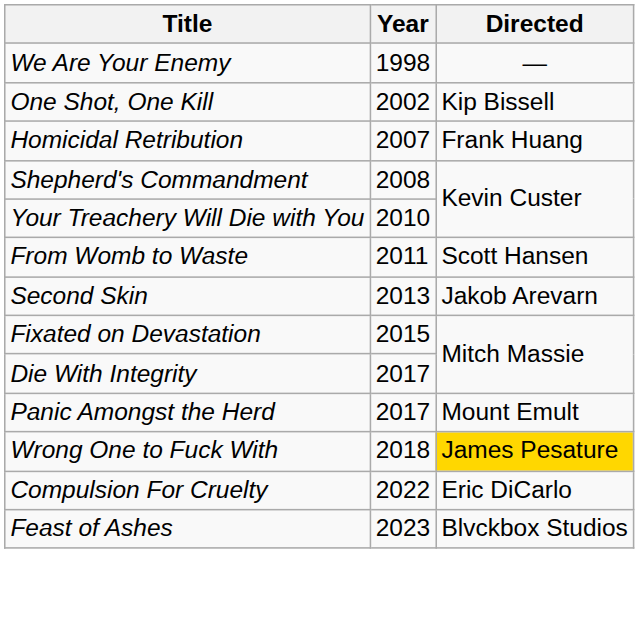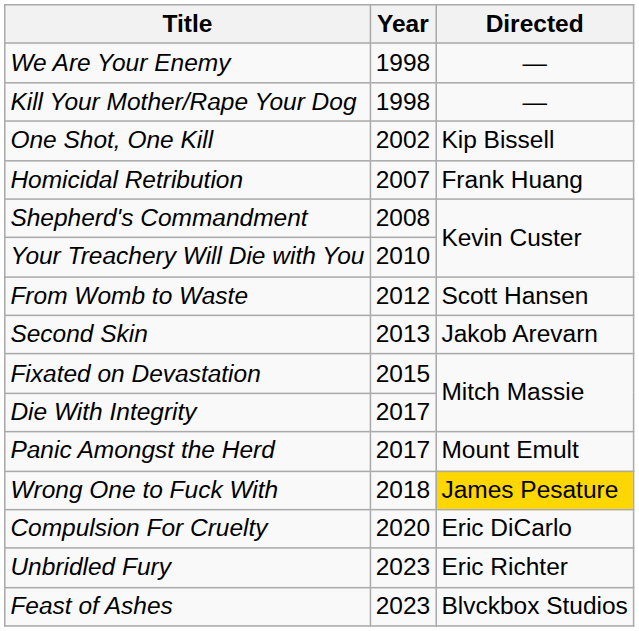 <table class="wikitable">
 <tr>
 <th>Title</th>
 <th>Year</th>
 <th>Directed</th>
 </tr>
 <tr>
 <td><em>We Are Your Enemy</em></td>
+<td>1998</td>
+<td style="text-align:center;">—</td>
+</tr>
+<tr>
+<td><em>Kill Your Mother/Rape Your Dog</em></td>
 <td>1998</td>
 <td style="text-align:center;">—</td>
 </tr>
 <tr>
 <td><em>One Shot, One Kill</em></td>
 <td>2002</td>
 <td>Kip Bissell</td>
 </tr>
 <tr>
 <td><em>Homicidal Retribution</em></td>
 <td>2007</td>
 <td>Frank Huang</td>
 </tr>
 <tr>
 <td><em>Shepherd's Commandment</em></td>
 <td>2008</td>
 <td rowspan=2>Kevin Custer</td>
 </tr>
 <tr>
 <td><em>Your Treachery Will Die with You</em></td>
 <td>2010</td>
 </tr>
 <tr>
 <td><em>From Womb to Waste</em></td>
-<td>2011</td>
+<td>2012</td>
 <td>Scott Hansen</td>
 </tr>
 <tr>
 <td><em>Second Skin</em></td>
 <td>2013</td>
 <td>Jakob Arevarn</td>
 </tr>
 <tr>
 <td><em>Fixated on Devastation</em></td>
 <td>2015</td>
 <td rowspan=2>Mitch Massie</td>
 </tr>
 <tr>
 <td><em>Die With Integrity</em></td>
 <td>2017</td>
 </tr>
 <tr>
 <td><em>Panic Amongst the Herd</em></td>
 <td>2017</td>
 <td>Mount Emult</td>
 </tr>
 <tr>
 <td><em>Wrong One to Fuck With</em></td>
 <td>2018</td>
 <td style="background: gold;">James Pesature</td>
 </tr>
 <tr>
 <td><em>Compulsion For Cruelty</em></td>
-<td>2022</td>
+<td>2020</td>
 <td>Eric DiCarlo</td>
+</tr>
+<tr>
+<td><em>Unbridled Fury</em></td>
+<td>2023</td>
+<td>Eric Richter</td>
 </tr>
 <tr>
 <td><em>Feast of Ashes</em></td>
 <td>2023</td>
 <td>Blvckbox Studios</td>
 </tr>
 </table>
